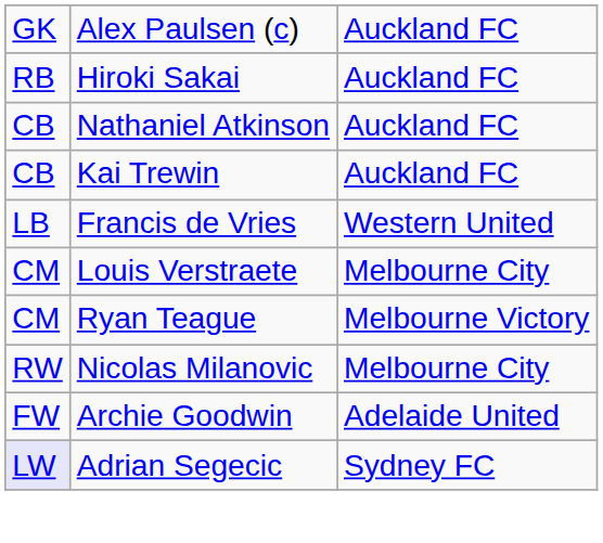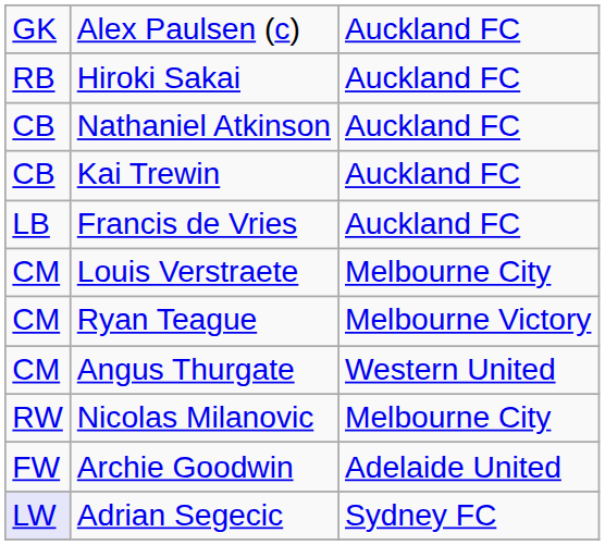 <table class="wikitable">
 <tr>
 <td><a href='#'>GK</a></td>
 <td> <a href='#'>Alex Paulsen</a> (<a href='#'>c</a>)</td>
 <td><a href='#'>Auckland FC</a></td>
 </tr>
 <tr>
 <td><a href='#'>RB</a></td>
 <td> <a href='#'>Hiroki Sakai</a></td>
 <td><a href='#'>Auckland FC</a></td>
 </tr>
 <tr>
 <td><a href='#'>CB</a></td>
 <td> <a href='#'>Nathaniel Atkinson</a></td>
 <td><a href='#'>Auckland FC</a></td>
 </tr>
 <tr>
 <td><a href='#'>CB</a></td>
 <td> <a href='#'>Kai Trewin</a></td>
 <td><a href='#'>Auckland FC</a></td>
 </tr>
 <tr>
 <td><a href='#'>LB</a></td>
 <td> <a href='#'>Francis de Vries</a></td>
-<td><a href='#'>Western United</a></td>
+<td><a href='#'>Auckland FC</a></td>
 </tr>
 <tr>
 <td><a href='#'>CM</a></td>
 <td> <a href='#'>Louis Verstraete</a></td>
 <td><a href='#'>Melbourne City</a></td>
 </tr>
 <tr>
 <td><a href='#'>CM</a></td>
 <td> <a href='#'>Ryan Teague</a></td>
 <td><a href='#'>Melbourne Victory</a></td>
+</tr>
+<tr>
+<td><a href='#'>CM</a></td>
+<td> <a href='#'>Angus Thurgate</a></td>
+<td><a href='#'>Western United</a></td>
 </tr>
 <tr>
 <td><a href='#'>RW</a></td>
 <td> <a href='#'>Nicolas Milanovic</a></td>
 <td><a href='#'>Melbourne City</a></td>
 </tr>
 <tr>
 <td><a href='#'>FW</a></td>
 <td> <a href='#'>Archie Goodwin</a></td>
 <td><a href='#'>Adelaide United</a></td>
 </tr>
 <tr>
 <td style="background: lavender;"><a href='#'>LW</a></td>
 <td> <a href='#'>Adrian Segecic</a></td>
 <td><a href='#'>Sydney FC</a></td>
 </tr>
 </table>
